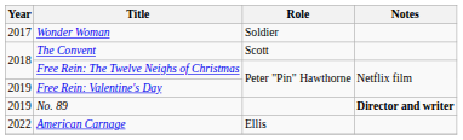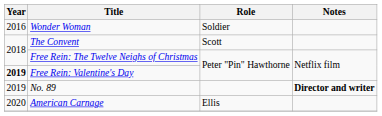 <table class="wikitable">
 <tr>
 <th>Year</th>
 <th>Title</th>
 <th>Role</th>
 <th class="unsortable">Notes</th>
 </tr>
 <tr>
-<td>2017</td>
+<td>2016</td>
 <td><em><a href='#'>Wonder Woman</a></em></td>
 <td>Soldier</td>
 <td></td>
 </tr>
 <tr>
 <td rowspan="2">2018</td>
 <td><em><a href='#'>The Convent</a></em></td>
 <td>Scott</td>
 <td></td>
 </tr>
 <tr>
 <td><em><a href='#'>Free Rein: The Twelve Neighs of Christmas</a></em></td>
 <td rowspan="2">Peter "Pin" Hawthorne</td>
 <td rowspan="2">Netflix film</td>
 </tr>
 <tr>
-<td>2019</td>
+<td><strong>2019</strong></td>
 <td><em><a href='#'>Free Rein: Valentine's Day</a></em></td>
 </tr>
 <tr>
 <td>2019</td>
 <td><em>No. 89</em></td>
 <td></td>
 <td><strong>Director and writer</strong></td>
 </tr>
 <tr>
-<td>2022</td>
+<td>2020</td>
 <td><em><a href='#'>American Carnage</a></em></td>
 <td>Ellis</td>
 <td></td>
 </tr>
 <tr>
 </tr>
 </table>
